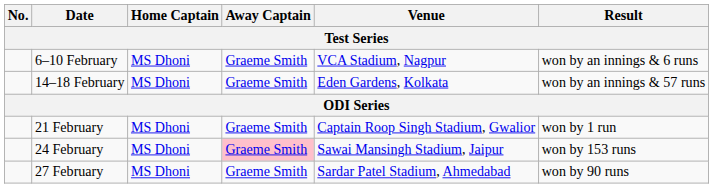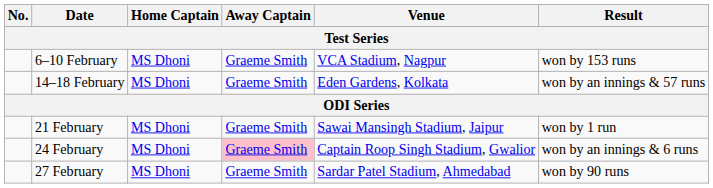 <table class="wikitable">
 <tr>
 <th>No.</th>
 <th>Date</th>
 <th>Home Captain</th>
 <th>Away Captain</th>
 <th>Venue</th>
 <th>Result</th>
 </tr>
 <tr>
 <th colspan="9">Test Series</th>
 </tr>
 <tr>
 <td></td>
 <td>6–10 February</td>
 <td><a href='#'>MS Dhoni</a></td>
 <td><a href='#'>Graeme Smith</a></td>
 <td><a href='#'>VCA Stadium</a>, <a href='#'>Nagpur</a></td>
-<td> won by an innings & 6 runs</td>
+<td> won by 153 runs</td>
 </tr>
 <tr>
 <td></td>
 <td>14–18 February</td>
 <td><a href='#'>MS Dhoni</a></td>
 <td><a href='#'>Graeme Smith</a></td>
 <td><a href='#'>Eden Gardens</a>, <a href='#'>Kolkata</a></td>
 <td> won by an innings & 57 runs</td>
 </tr>
 <tr>
 <th colspan="9">ODI Series</th>
 </tr>
 <tr>
 <td></td>
 <td>21 February</td>
 <td><a href='#'>MS Dhoni</a></td>
 <td><a href='#'>Graeme Smith</a></td>
-<td><a href='#'>Captain Roop Singh Stadium</a>, <a href='#'>Gwalior</a></td>
+<td><a href='#'>Sawai Mansingh Stadium</a>, <a href='#'>Jaipur</a></td>
 <td> won by 1 run</td>
 </tr>
 <tr>
 <td></td>
 <td>24 February</td>
 <td><a href='#'>MS Dhoni</a></td>
 <td style="background: pink;"><a href='#'>Graeme Smith</a></td>
-<td><a href='#'>Sawai Mansingh Stadium</a>, <a href='#'>Jaipur</a></td>
-<td> won by 153 runs</td>
+<td><a href='#'>Captain Roop Singh Stadium</a>, <a href='#'>Gwalior</a></td>
+<td> won by an innings & 6 runs</td>
 </tr>
 <tr>
 <td></td>
 <td>27 February</td>
 <td><a href='#'>MS Dhoni</a></td>
 <td><a href='#'>Graeme Smith</a></td>
 <td><a href='#'>Sardar Patel Stadium</a>, <a href='#'>Ahmedabad</a></td>
 <td> won by 90 runs</td>
 </tr>
 </table>
